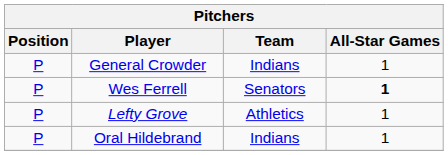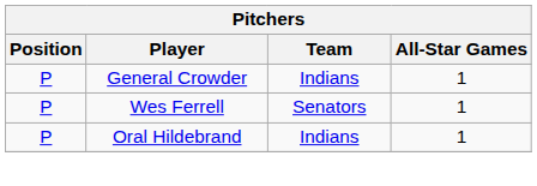 <table class="wikitable" style="font-size: 100%; text-align:center;">
 <tr>
 <th colspan="4">Pitchers</th>
 </tr>
 <tr>
 <th>Position</th>
 <th width="150">Player</th>
 <th width="100">Team</th>
 <th>All-Star Games</th>
 </tr>
 <tr>
 <td><a href='#'>P</a></td>
 <td><a href='#'>General Crowder</a></td>
 <td><a href='#'>Indians</a></td>
 <td>1</td>
 </tr>
 <tr>
 <td><a href='#'>P</a></td>
 <td><a href='#'>Wes Ferrell</a></td>
 <td><a href='#'>Senators</a></td>
-<td><strong>1</strong></td>
-</tr>
-<tr>
-<td><a href='#'>P</a></td>
-<td><em><a href='#'>Lefty Grove</a></em></td>
-<td><a href='#'>Athletics</a></td>
 <td>1</td>
 </tr>
 <tr>
 <td><a href='#'>P</a></td>
 <td><a href='#'>Oral Hildebrand</a></td>
 <td><a href='#'>Indians</a></td>
 <td>1</td>
 </tr>
 <tr>
 </tr>
 </table>
